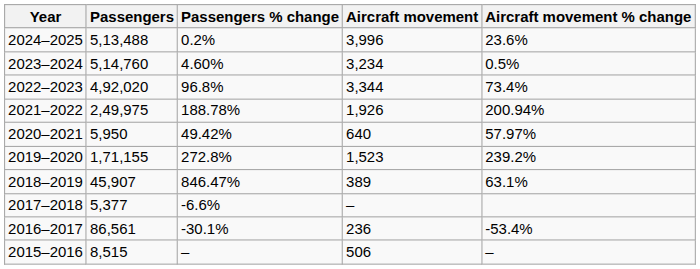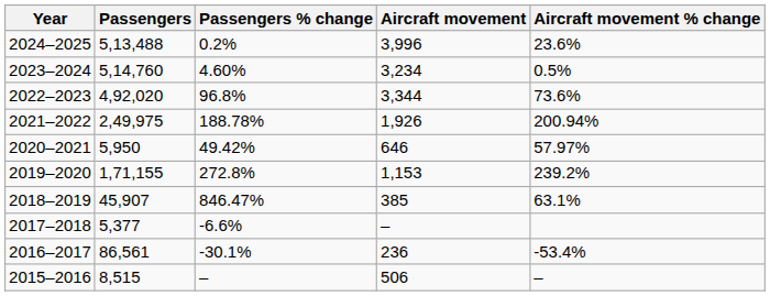 <table class="wikitable sortable" style="font-size: 85%" width= align=>
 <tr style="background:lightgrey;">
 <th>Year</th>
 <th>Passengers</th>
 <th>Passengers % change</th>
 <th>Aircraft movement</th>
 <th>Aircraft movement % change</th>
 </tr>
 <tr>
 <td>2024–2025</td>
 <td>5,13,488</td>
 <td>0.2%</td>
 <td>3,996</td>
 <td>23.6%</td>
 </tr>
 <tr>
 <td>2023–2024</td>
 <td>5,14,760</td>
 <td>4.60%</td>
 <td>3,234</td>
 <td>0.5%</td>
 </tr>
 <tr |->
 <td>2022–2023</td>
 <td>4,92,020</td>
 <td>96.8%</td>
 <td>3,344</td>
-<td>73.4%</td>
+<td>73.6%</td>
 </tr>
 <tr>
 <td>2021–2022</td>
 <td>2,49,975</td>
 <td>188.78%</td>
 <td>1,926</td>
 <td>200.94%</td>
 </tr>
 <tr>
 <td>2020–2021</td>
 <td>5,950</td>
 <td> 49.42%</td>
-<td>640</td>
+<td>646</td>
 <td> 57.97%</td>
 </tr>
 <tr>
 <td>2019–2020</td>
 <td>1,71,155</td>
 <td>272.8%</td>
-<td>1,523</td>
+<td>1,153</td>
 <td>239.2%</td>
 </tr>
 <tr>
 <td>2018–2019</td>
 <td>45,907</td>
 <td>846.47%</td>
-<td>389</td>
+<td>385</td>
 <td>63.1%</td>
 </tr>
 <tr>
 <td>2017–2018</td>
 <td>5,377</td>
 <td>-6.6%</td>
 <td>–</td>
 <td></td>
 </tr>
 <tr>
 <td>2016–2017</td>
 <td>86,561</td>
 <td>-30.1%</td>
 <td>236</td>
 <td>-53.4%</td>
 </tr>
 <tr>
 <td>2015–2016</td>
 <td>8,515</td>
 <td>–</td>
 <td>506</td>
 <td>–</td>
 </tr>
 </table>
